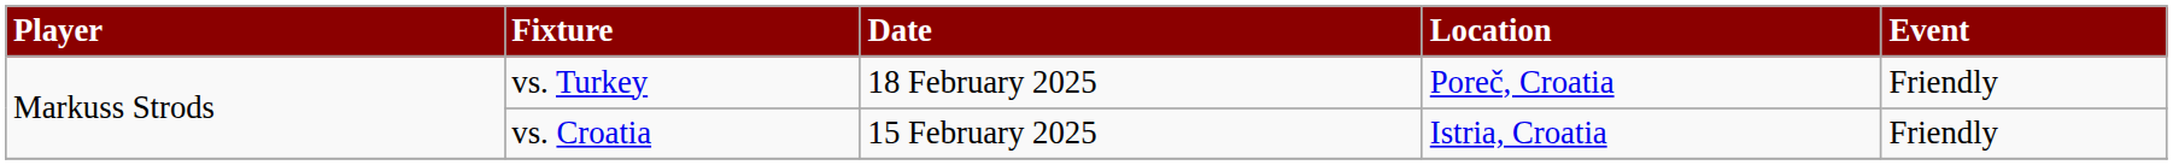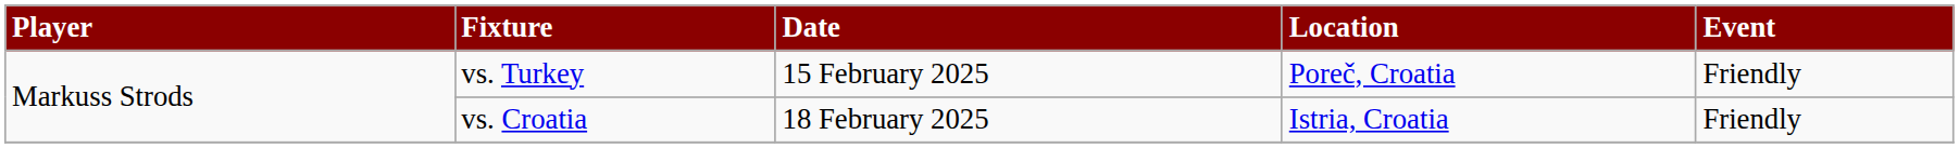 <table class="wikitable" style="width:85%;">
 <tr>
 <th style="background:darkred; color:white; text-align:left;">Player</th>
 <th style="background:darkred; color:white; text-align:left;">Fixture</th>
 <th style="background:darkred; color:white; text-align:left;">Date</th>
 <th style="background:darkred; color:white; text-align:left;">Location</th>
 <th style="background:darkred; color:white; text-align:left;">Event</th>
 </tr>
 <tr>
 <td rowspan="2">Markuss Strods</td>
 <td>vs.  <a href='#'>Turkey</a></td>
-<td>18 February 2025</td>
+<td>15 February 2025</td>
 <td><a href='#'>Poreč, Croatia</a></td>
 <td>Friendly</td>
 </tr>
 <tr>
 <td>vs.  <a href='#'>Croatia</a></td>
-<td>15 February 2025</td>
+<td>18 February 2025</td>
 <td><a href='#'>Istria, Croatia</a></td>
 <td>Friendly</td>
 </tr>
 <tr>
 </tr>
 </table>
